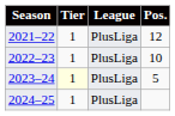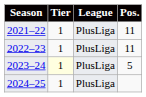 <table class="wikitable" style="font-size:100%; text-align:center">
 <tr>
 <th style="color:#FFFFFF; background-color:#050001">Season</th>
 <th style="color:#FFFFFF; background-color:#050001">Tier</th>
 <th style="color:#FFFFFF; background-color:#050001">League</th>
 <th style="color:#FFFFFF; background-color:#050001">Pos.</th>
 </tr>
 <tr>
 <td style="background:#EAECF0"><a href='#'>2021–22</a></td>
 <td align="center">1</td>
 <td style="background:#EAECF0">PlusLiga</td>
-<td align="center">12</td>
+<td align="center">11</td>
 </tr>
 <tr>
 <td style="background:#EAECF0"><a href='#'>2022–23</a></td>
 <td align="center">1</td>
 <td style="background:#EAECF0">PlusLiga</td>
-<td align="center">10</td>
+<td align="center">11</td>
 </tr>
 <tr>
 <td style="background:#EAECF0"><a href='#'>2023–24</a></td>
 <td align="center" style="background: lightyellow;">1</td>
 <td style="background:#EAECF0">PlusLiga</td>
 <td align="center">5</td>
 </tr>
 <tr>
 <td style="background:#EAECF0"><a href='#'>2024–25</a></td>
 <td align="center">1</td>
 <td style="background:#EAECF0">PlusLiga</td>
 <td align="center"></td>
 </tr>
 </table>
